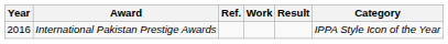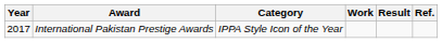 <table class="wikitable">
 <tr>
 <th>Year</th>
 <th>Award</th>
-<th>Ref.</th>
+<th>Category</th>
 <th>Work</th>
 <th>Result</th>
-<th>Category</th>
+<th>Ref.</th>
 </tr>
 <tr>
-<td>2016</td>
+<td>2017</td>
 <td><em>International Pakistan Prestige Awards</em></td>
+<td><em>IPPA Style Icon of the Year</em></td>
 <td></td>
 <td></td>
 <td></td>
-<td><em>IPPA Style Icon of the Year</em></td>
 </tr>
 </table>
